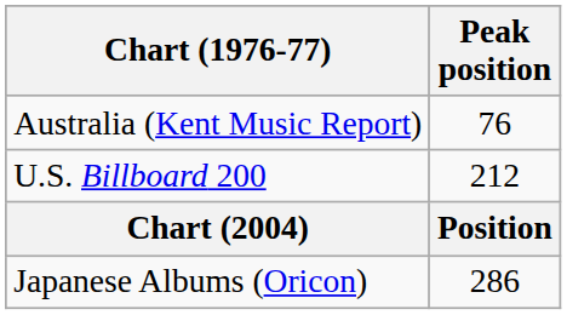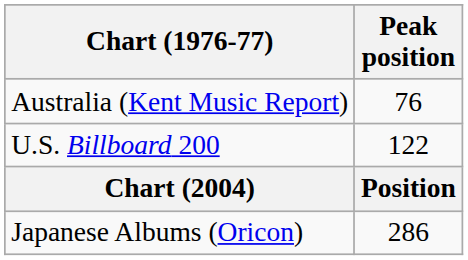 <table class="wikitable" style="text-align:center;">
 <tr>
 <th>Chart (1976-77)</th>
 <th>Peak<br>position</th>
 </tr>
 <tr>
 <td align="left">Australia (<a href='#'>Kent Music Report</a>)</td>
 <td>76</td>
 </tr>
 <tr>
 <td align="left">U.S. <a href='#'><em>Billboard</em> 200</a></td>
-<td>212</td>
+<td>122</td>
 </tr>
 <tr>
 <th>Chart (2004)</th>
 <th>Position</th>
 </tr>
 <tr>
 <td align="left">Japanese Albums (<a href='#'>Oricon</a>)</td>
 <td>286</td>
 </tr>
 </table>
